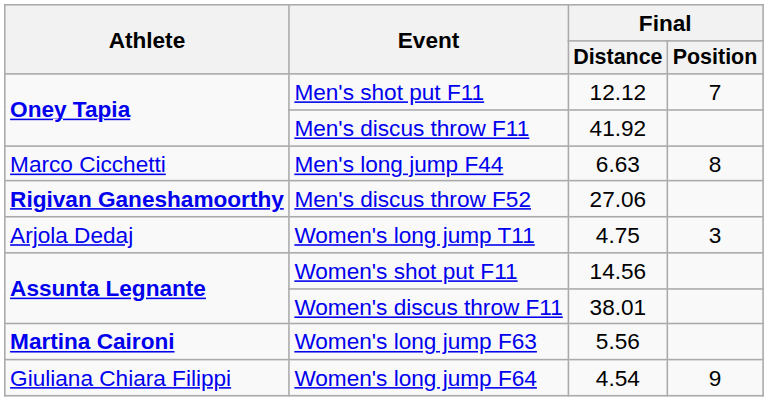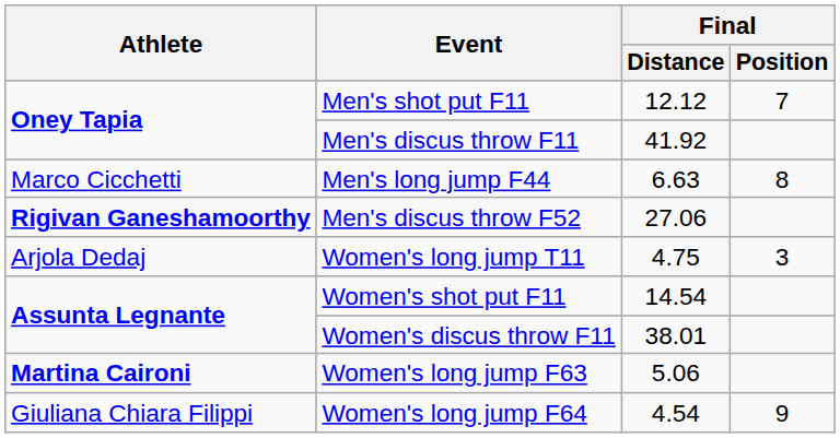 <table class=wikitable style="font-size:90%">
 <tr>
 <th rowspan="2">Athlete</th>
 <th rowspan="2">Event</th>
 <th colspan="2">Final</th>
 </tr>
 <tr style="font-size:95%">
 <th>Distance</th>
 <th>Position</th>
 </tr>
 <tr align=center>
 <td align=left rowspan=2><strong><a href='#'>Oney Tapia</a></strong></td>
 <td align=left><a href='#'>Men's shot put F11</a></td>
 <td>12.12</td>
 <td>7</td>
 </tr>
 <tr align=center>
 <td align=left><a href='#'>Men's discus throw F11</a></td>
 <td>41.92</td>
 <td></td>
 </tr>
 <tr align=center>
 <td align=left><a href='#'>Marco Cicchetti</a></td>
 <td align=left><a href='#'>Men's long jump F44</a></td>
 <td>6.63</td>
 <td>8</td>
 </tr>
 <tr align=center>
 <td align=left><strong><a href='#'>Rigivan Ganeshamoorthy</a></strong></td>
 <td align=left><a href='#'>Men's discus throw F52</a></td>
 <td>27.06</td>
 <td></td>
 </tr>
 <tr align=center>
 <td align=left><a href='#'>Arjola Dedaj</a></td>
 <td align=left><a href='#'>Women's long jump T11</a></td>
 <td>4.75</td>
 <td>3</td>
 </tr>
 <tr align=center>
 <td align=left rowspan=2><strong><a href='#'>Assunta Legnante</a></strong></td>
 <td align=left><a href='#'>Women's shot put F11</a></td>
-<td>14.56</td>
+<td>14.54</td>
 <td></td>
 </tr>
 <tr align=center>
 <td align=left><a href='#'>Women's discus throw F11</a></td>
 <td>38.01</td>
 <td></td>
 </tr>
 <tr align=center>
 <td align=left><strong><a href='#'>Martina Caironi</a></strong></td>
 <td align=left><a href='#'>Women's long jump F63</a></td>
-<td>5.56</td>
+<td>5.06</td>
 <td></td>
 </tr>
 <tr align=center>
 <td align=left><a href='#'>Giuliana Chiara Filippi</a></td>
 <td align=left><a href='#'>Women's long jump F64</a></td>
 <td>4.54</td>
 <td>9</td>
 </tr>
 </table>
